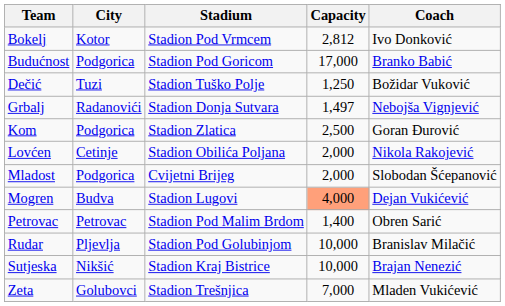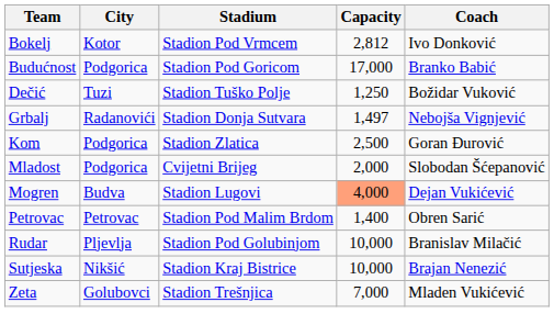 <table class="wikitable sortable">
 <tr>
 <th>Team</th>
 <th>City</th>
 <th>Stadium</th>
 <th>Capacity</th>
 <th>Coach</th>
 </tr>
 <tr>
 <td><a href='#'>Bokelj</a></td>
 <td><a href='#'>Kotor</a></td>
 <td><a href='#'>Stadion Pod Vrmcem</a></td>
 <td align="center">2,812</td>
 <td> Ivo Donković</td>
 </tr>
 <tr>
 <td><a href='#'>Budućnost</a></td>
 <td><a href='#'>Podgorica</a></td>
 <td><a href='#'>Stadion Pod Goricom</a></td>
 <td align="center">17,000</td>
 <td> <a href='#'>Branko Babić</a></td>
 </tr>
 <tr>
 <td><a href='#'>Dečić</a></td>
 <td><a href='#'>Tuzi</a></td>
 <td><a href='#'>Stadion Tuško Polje</a></td>
 <td align="center">1,250</td>
 <td> Božidar Vuković</td>
 </tr>
 <tr>
 <td><a href='#'>Grbalj</a></td>
 <td><a href='#'>Radanovići</a></td>
 <td><a href='#'>Stadion Donja Sutvara</a></td>
 <td align="center">1,497</td>
 <td> <a href='#'>Nebojša Vignjević</a></td>
 </tr>
 <tr>
 <td><a href='#'>Kom</a></td>
 <td><a href='#'>Podgorica</a></td>
 <td><a href='#'>Stadion Zlatica</a></td>
 <td align="center">2,500</td>
 <td> Goran Đurović</td>
 </tr>
 <tr>
-<td><a href='#'>Lovćen</a></td>
-<td><a href='#'>Cetinje</a></td>
-<td><a href='#'>Stadion Obilića Poljana</a></td>
-<td align="center">2,000</td>
-<td> <a href='#'>Nikola Rakojević</a></td>
-</tr>
-<tr>
 <td><a href='#'>Mladost</a></td>
 <td><a href='#'>Podgorica</a></td>
 <td><a href='#'>Cvijetni Brijeg</a></td>
 <td align="center">2,000</td>
 <td> Slobodan Šćepanović</td>
 </tr>
 <tr>
 <td><a href='#'>Mogren</a></td>
 <td><a href='#'>Budva</a></td>
 <td><a href='#'>Stadion Lugovi</a></td>
 <td align="center" style="background: lightsalmon;">4,000</td>
 <td> <a href='#'>Dejan Vukićević</a></td>
 </tr>
 <tr>
 <td><a href='#'>Petrovac</a></td>
 <td><a href='#'>Petrovac</a></td>
 <td><a href='#'>Stadion Pod Malim Brdom</a></td>
 <td align="center">1,400</td>
 <td> Obren Sarić</td>
 </tr>
 <tr>
 <td><a href='#'>Rudar</a></td>
 <td><a href='#'>Pljevlja</a></td>
 <td><a href='#'>Stadion Pod Golubinjom</a></td>
 <td align="center">10,000</td>
 <td> Branislav Milačić</td>
 </tr>
 <tr>
 <td><a href='#'>Sutjeska</a></td>
 <td><a href='#'>Nikšić</a></td>
 <td><a href='#'>Stadion Kraj Bistrice</a></td>
 <td align="center">10,000</td>
 <td> <a href='#'>Brajan Nenezić</a></td>
 </tr>
 <tr>
 <td><a href='#'>Zeta</a></td>
 <td><a href='#'>Golubovci</a></td>
 <td><a href='#'>Stadion Trešnjica</a></td>
 <td align="center">7,000</td>
 <td> Mladen Vukićević</td>
 </tr>
 </table>
